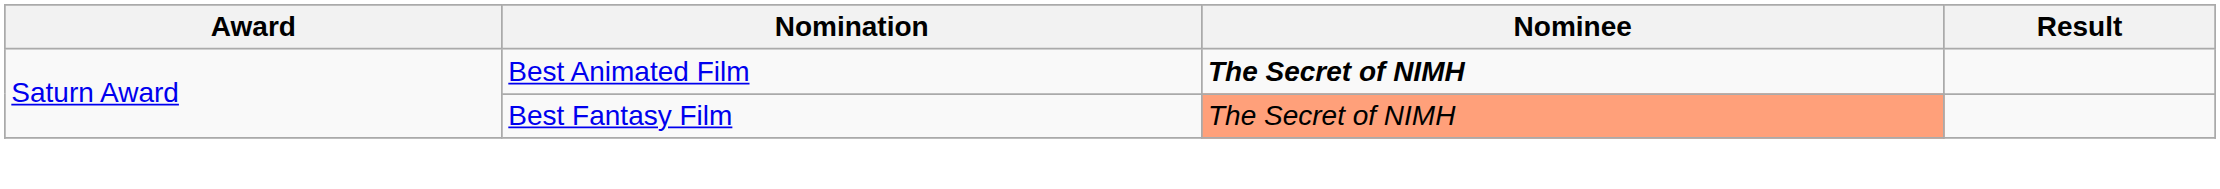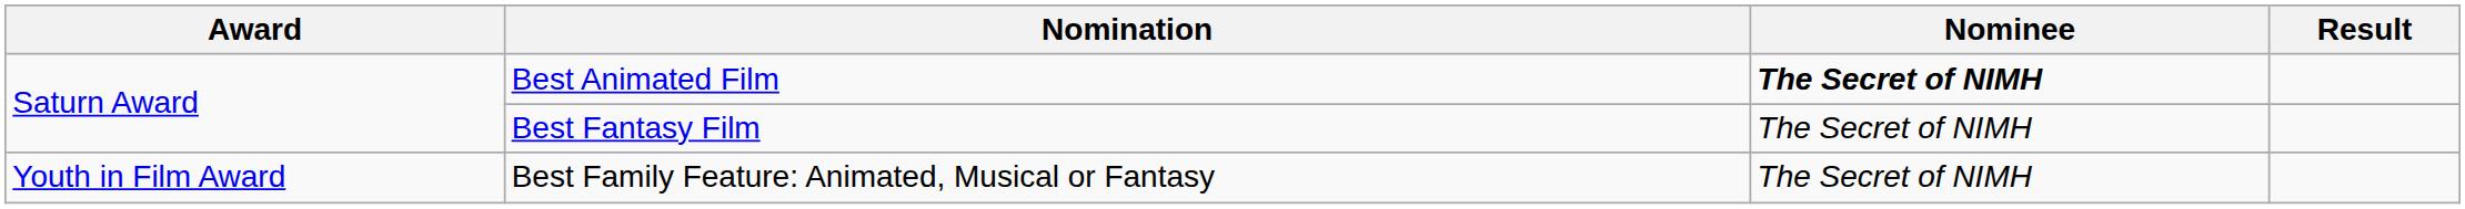 <table class="wikitable" style="width:100%;">
 <tr>
 <th>Award</th>
 <th>Nomination</th>
 <th>Nominee</th>
 <th>Result</th>
 </tr>
 <tr>
 <td rowspan="2"><a href='#'>Saturn Award</a></td>
 <td><a href='#'>Best Animated Film</a></td>
 <td><strong><em>The Secret of NIMH</em></strong></td>
 <td></td>
 </tr>
 <tr>
 <td><a href='#'>Best Fantasy Film</a></td>
-<td style="background: lightsalmon;"><em>The Secret of NIMH</em></td>
+<td><em>The Secret of NIMH</em></td>
+<td></td>
+</tr>
+<tr>
+<td><a href='#'>Youth in Film Award</a></td>
+<td>Best Family Feature: Animated, Musical or Fantasy</td>
+<td><em>The Secret of NIMH</em></td>
 <td></td>
 </tr>
 </table>
